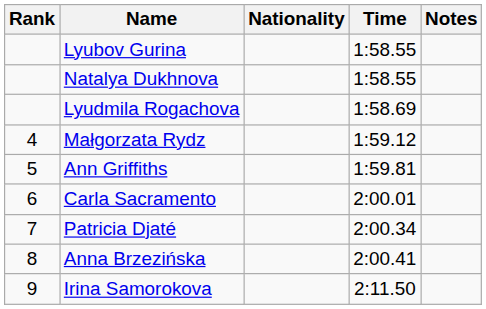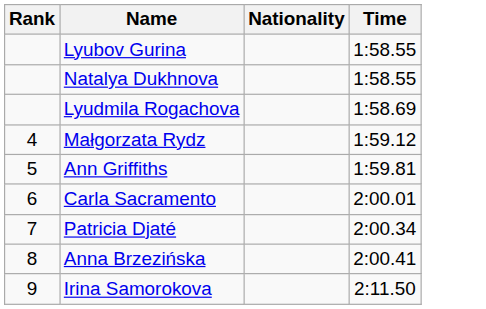 <table class="wikitable sortable" style="text-align:center">
 <tr>
 <th>Rank</th>
 <th>Name</th>
 <th>Nationality</th>
 <th>Time</th>
-<th>Notes</th>
 </tr>
 <tr>
 <td></td>
 <td align=left><a href='#'>Lyubov Gurina</a></td>
 <td align=left></td>
 <td>1:58.55</td>
-<td></td>
 </tr>
 <tr>
 <td></td>
 <td align=left><a href='#'>Natalya Dukhnova</a></td>
 <td align=left></td>
 <td>1:58.55</td>
-<td></td>
 </tr>
 <tr>
 <td></td>
 <td align=left><a href='#'>Lyudmila Rogachova</a></td>
 <td align=left></td>
 <td>1:58.69</td>
-<td></td>
 </tr>
 <tr>
 <td>4</td>
 <td align=left><a href='#'>Małgorzata Rydz</a></td>
 <td align=left></td>
 <td>1:59.12</td>
-<td></td>
 </tr>
 <tr>
 <td>5</td>
 <td align=left><a href='#'>Ann Griffiths</a></td>
 <td align=left></td>
 <td>1:59.81</td>
-<td></td>
 </tr>
 <tr>
 <td>6</td>
 <td align=left><a href='#'>Carla Sacramento</a></td>
 <td align=left></td>
 <td>2:00.01</td>
-<td></td>
 </tr>
 <tr>
 <td>7</td>
 <td align=left><a href='#'>Patricia Djaté</a></td>
 <td align=left></td>
 <td>2:00.34</td>
-<td></td>
 </tr>
 <tr>
 <td>8</td>
 <td align=left><a href='#'>Anna Brzezińska</a></td>
 <td align=left></td>
 <td>2:00.41</td>
-<td></td>
 </tr>
 <tr>
 <td>9</td>
 <td align=left><a href='#'>Irina Samorokova</a></td>
 <td align=left></td>
 <td>2:11.50</td>
-<td></td>
 </tr>
 </table>
